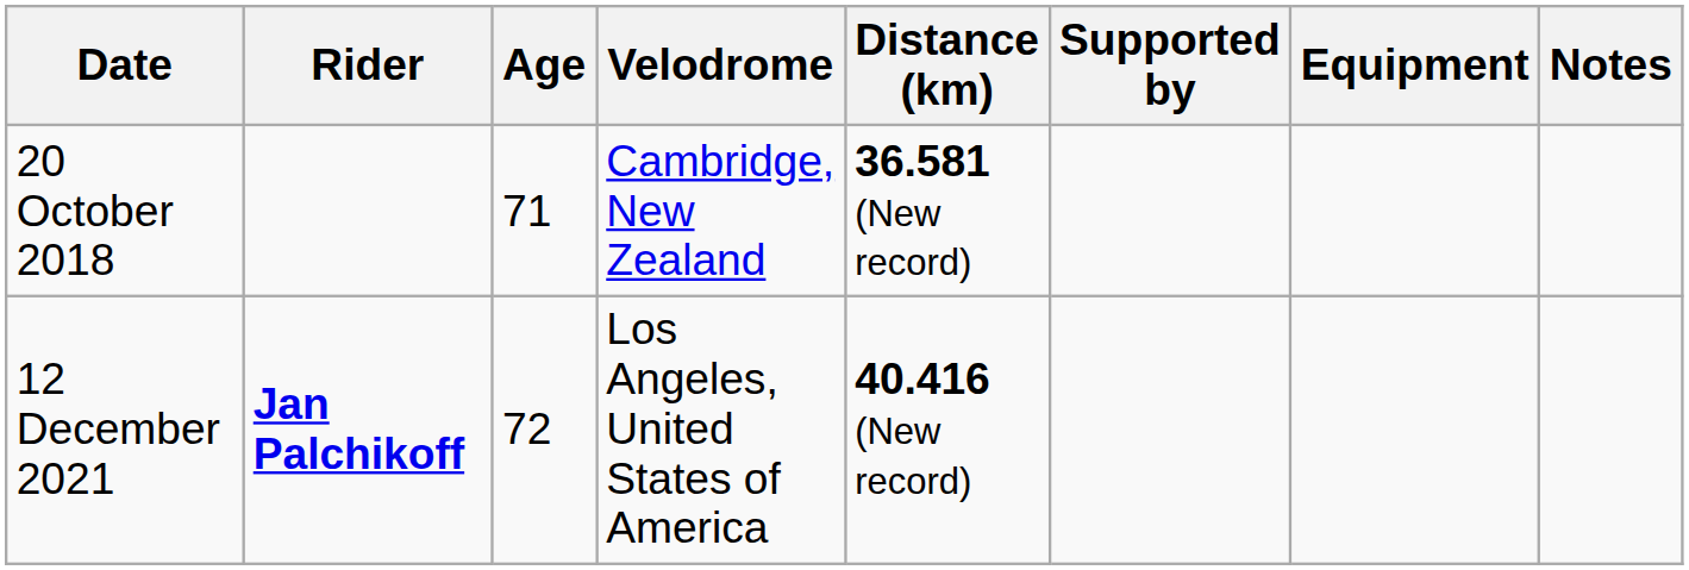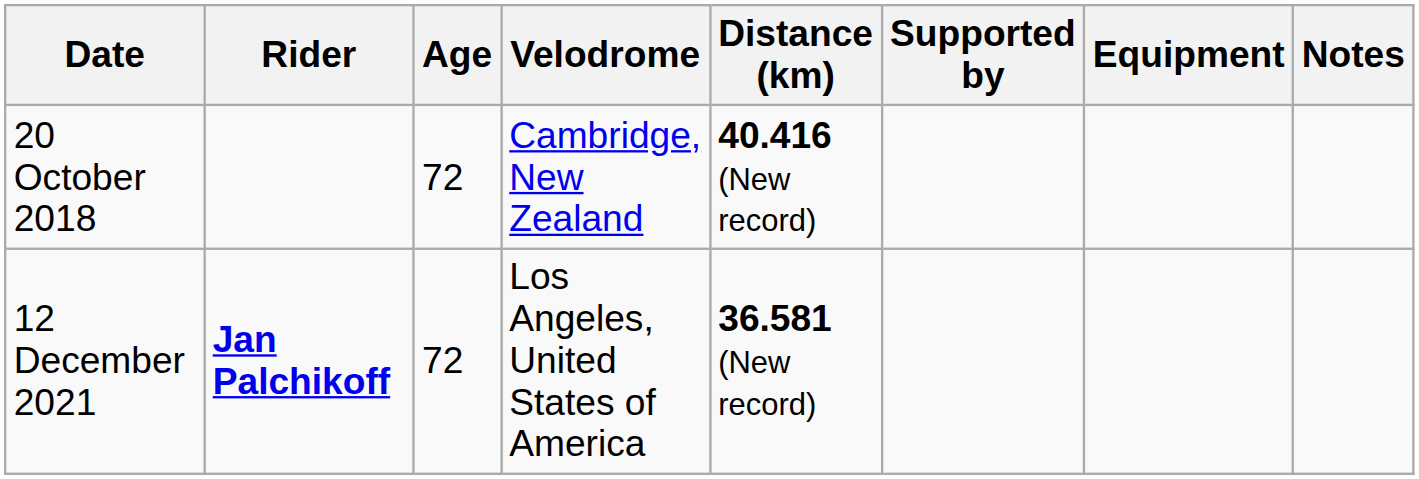 <table class="wikitable sortable mw-collapsible mw-collapsed" style="min-width:22em">
 <tr>
 <th width=120>Date</th>
 <th width=140>Rider</th>
 <th>Age</th>
 <th>Velodrome</th>
 <th>Distance (km)</th>
 <th>Supported by</th>
 <th>Equipment</th>
 <th>Notes</th>
 </tr>
 <tr>
 <td>20 October 2018</td>
 <td></td>
-<td>71</td>
+<td>72</td>
 <td><a href='#'>Cambridge, New Zealand</a></td>
-<td><strong>36.581</strong><br><small>(New record)</small></td>
+<td><strong>40.416</strong><br><small>(New record)</small></td>
 <td></td>
 <td></td>
 <td></td>
 </tr>
 <tr>
 <td>12 December 2021</td>
 <td><strong> <a href='#'>Jan Palchikoff</a></strong></td>
 <td>72</td>
 <td>Los Angeles, United States of America</td>
-<td><strong>40.416</strong><br><small>(New record)</small></td>
+<td><strong>36.581</strong><br><small>(New record)</small></td>
 <td></td>
 <td></td>
 <td></td>
 </tr>
 </table>
